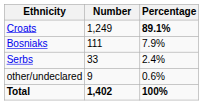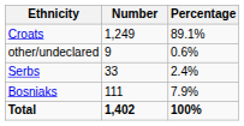 <table class="wikitable">
 <tr>
 <th width="100px">Ethnicity</th>
 <th width="80px">Number</th>
 <th width="80px">Percentage</th>
 </tr>
 <tr>
 <td><a href='#'>Croats</a></td>
 <td>1,249</td>
-<td><strong>89.1%</strong></td>
+<td>89.1%</td>
+</tr>
+<tr>
+<td>other/undeclared</td>
+<td>9</td>
+<td>0.6%</td>
+</tr>
+<tr>
+<td><a href='#'>Serbs</a></td>
+<td>33</td>
+<td>2.4%</td>
 </tr>
 <tr>
 <td><a href='#'>Bosniaks</a></td>
 <td>111</td>
 <td>7.9%</td>
 </tr>
 <tr>
-<td><a href='#'>Serbs</a></td>
-<td>33</td>
-<td>2.4%</td>
-</tr>
-<tr>
-<td>other/undeclared</td>
-<td>9</td>
-<td>0.6%</td>
-</tr>
-<tr>
 <td><strong>Total</strong></td>
 <td><strong>1,402</strong></td>
 <td><strong>100%</strong></td>
 </tr>
 </table>
